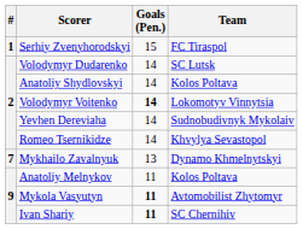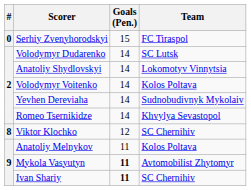 <table class="wikitable">
 <tr>
 <th>#</th>
 <th>Scorer</th>
 <th>Goals<br>(Pen.)</th>
 <th>Team</th>
 </tr>
 <tr>
-<th>1</th>
+<th>0</th>
 <td><a href='#'>Serhiy Zvenyhorodskyi</a></td>
 <td align=center>15</td>
 <td><a href='#'>FC Tiraspol</a></td>
 </tr>
 <tr>
 <th rowspan=5>2</th>
 <td><a href='#'>Volodymyr Dudarenko</a></td>
 <td align=center>14</td>
 <td><a href='#'>SC Lutsk</a></td>
 </tr>
 <tr>
 <td><a href='#'>Anatoliy Shydlovskyi</a></td>
 <td align=center>14</td>
-<td><a href='#'>Kolos Poltava</a></td>
+<td><a href='#'>Lokomotyv Vinnytsia</a></td>
 </tr>
 <tr>
 <td><a href='#'>Volodymyr Voitenko</a></td>
-<td align=center><strong>14</strong></td>
-<td><a href='#'>Lokomotyv Vinnytsia</a></td>
+<td align=center>14</td>
+<td><a href='#'>Kolos Poltava</a></td>
 </tr>
 <tr>
 <td><a href='#'>Yevhen Dereviaha</a></td>
 <td align=center>14</td>
 <td><a href='#'>Sudnobudivnyk Mykolaiv</a></td>
 </tr>
 <tr>
 <td><a href='#'>Romeo Tsernikidze</a></td>
 <td align=center>14</td>
 <td><a href='#'>Khvylya Sevastopol</a></td>
 </tr>
 <tr>
-<th>7</th>
-<td><a href='#'>Mykhailo Zavalnyuk</a></td>
-<td align=center>13</td>
-<td><a href='#'>Dynamo Khmelnytskyi</a></td>
+<th>8</th>
+<td><a href='#'>Viktor Klochko</a></td>
+<td align=center>12</td>
+<td><a href='#'>SC Chernihiv</a></td>
 </tr>
 <tr>
 <th rowspan=3>9</th>
 <td><a href='#'>Anatoliy Melnykov</a></td>
 <td align=center>11</td>
 <td><a href='#'>Kolos Poltava</a></td>
 </tr>
 <tr>
 <td><a href='#'>Mykola Vasyutyn</a></td>
 <td align=center><strong>11</strong></td>
 <td><a href='#'>Avtomobilist Zhytomyr</a></td>
 </tr>
 <tr>
 <td><a href='#'>Ivan Shariy</a></td>
 <td align=center><strong>11</strong></td>
 <td><a href='#'>SC Chernihiv</a></td>
 </tr>
 </table>
